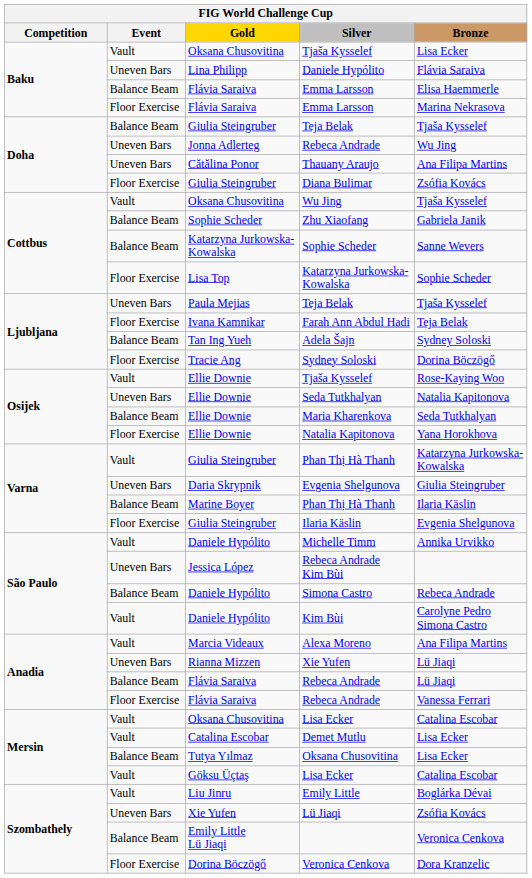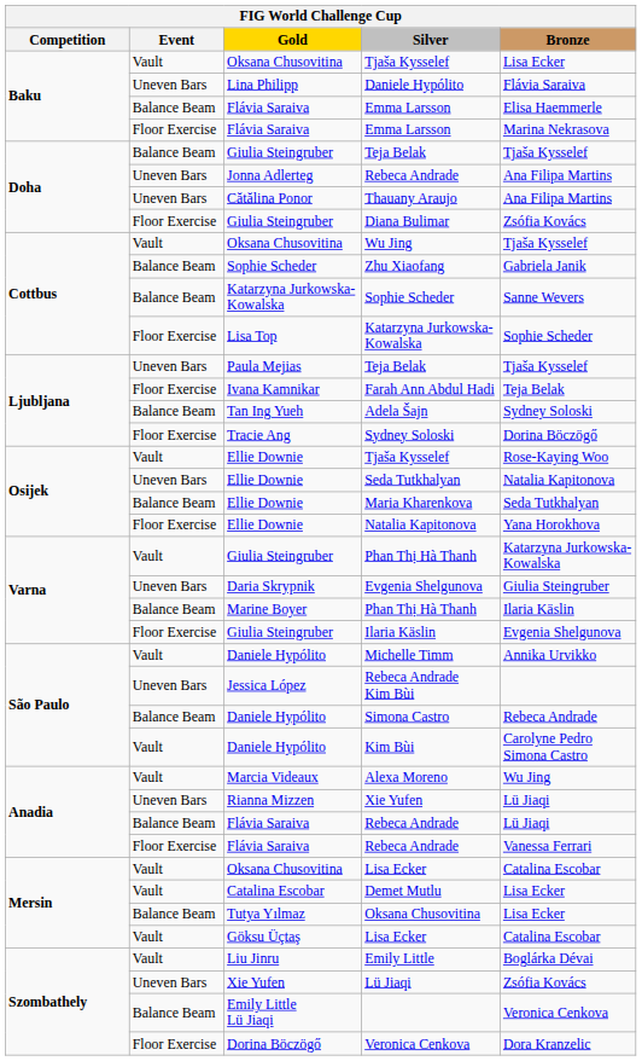 <table class="wikitable" style="width:80%;">
 <tr>
 <th colspan=5>FIG World Challenge Cup</th>
 </tr>
 <tr>
 <th style="text-align:center; width:5%;">Competition</th>
 <th style="text-align:center; width:5%;">Event</th>
 <td style="text-align:center; width:8%; background:gold;"><strong>Gold</strong></td>
 <td style="text-align:center; width:8%; background:silver;"><strong>Silver</strong></td>
 <td style="text-align:center; width:8%; background:#c96;"><strong>Bronze</strong></td>
 </tr>
 <tr>
 <td rowspan=4> <strong>Baku</strong></td>
 <td>Vault</td>
 <td> <a href='#'>Oksana Chusovitina</a></td>
 <td> <a href='#'>Tjaša Kysselef</a></td>
 <td> <a href='#'>Lisa Ecker</a></td>
 </tr>
 <tr>
 <td>Uneven Bars</td>
 <td> <a href='#'>Lina Philipp</a></td>
 <td> <a href='#'>Daniele Hypólito</a></td>
 <td> <a href='#'>Flávia Saraiva</a></td>
 </tr>
 <tr>
 <td>Balance Beam</td>
 <td> <a href='#'>Flávia Saraiva</a></td>
 <td> <a href='#'>Emma Larsson</a></td>
 <td> <a href='#'>Elisa Haemmerle</a></td>
 </tr>
 <tr>
 <td>Floor Exercise</td>
 <td> <a href='#'>Flávia Saraiva</a></td>
 <td> <a href='#'>Emma Larsson</a></td>
 <td> <a href='#'>Marina Nekrasova</a></td>
 </tr>
 <tr>
 <td rowspan=4> <strong>Doha</strong></td>
 <td>Balance Beam</td>
 <td> <a href='#'>Giulia Steingruber</a></td>
 <td> <a href='#'>Teja Belak</a></td>
 <td> <a href='#'>Tjaša Kysselef</a></td>
 </tr>
 <tr>
 <td>Uneven Bars</td>
 <td> <a href='#'>Jonna Adlerteg</a></td>
 <td> <a href='#'>Rebeca Andrade</a></td>
-<td> <a href='#'>Wu Jing</a></td>
+<td> <a href='#'>Ana Filipa Martins</a></td>
 </tr>
 <tr>
 <td>Uneven Bars</td>
 <td> <a href='#'>Cătălina Ponor</a></td>
 <td> <a href='#'>Thauany Araujo</a></td>
 <td> <a href='#'>Ana Filipa Martins</a></td>
 </tr>
 <tr>
 <td>Floor Exercise</td>
 <td> <a href='#'>Giulia Steingruber</a></td>
 <td> <a href='#'>Diana Bulimar</a></td>
 <td> <a href='#'>Zsófia Kovács</a></td>
 </tr>
 <tr>
 <td rowspan=4> <strong>Cottbus</strong></td>
 <td>Vault</td>
 <td> <a href='#'>Oksana Chusovitina</a></td>
 <td> <a href='#'>Wu Jing</a></td>
 <td> <a href='#'>Tjaša Kysselef</a></td>
 </tr>
 <tr>
 <td>Balance Beam</td>
 <td> <a href='#'>Sophie Scheder</a></td>
 <td> <a href='#'>Zhu Xiaofang</a></td>
 <td> <a href='#'>Gabriela Janik</a></td>
 </tr>
 <tr>
 <td>Balance Beam</td>
 <td> <a href='#'>Katarzyna Jurkowska-Kowalska</a></td>
 <td> <a href='#'>Sophie Scheder</a></td>
 <td> <a href='#'>Sanne Wevers</a></td>
 </tr>
 <tr>
 <td>Floor Exercise</td>
 <td> <a href='#'>Lisa Top</a></td>
 <td> <a href='#'>Katarzyna Jurkowska-Kowalska</a></td>
 <td> <a href='#'>Sophie Scheder</a></td>
 </tr>
 <tr>
 <td rowspan=4> <strong>Ljubljana</strong></td>
 <td>Uneven Bars</td>
 <td> <a href='#'>Paula Mejias</a></td>
 <td> <a href='#'>Teja Belak</a></td>
 <td> <a href='#'>Tjaša Kysselef</a></td>
 </tr>
 <tr>
 <td>Floor Exercise</td>
 <td> <a href='#'>Ivana Kamnikar</a></td>
 <td> <a href='#'>Farah Ann Abdul Hadi</a></td>
 <td> <a href='#'>Teja Belak</a></td>
 </tr>
 <tr>
 <td>Balance Beam</td>
 <td> <a href='#'>Tan Ing Yueh</a></td>
 <td> <a href='#'>Adela Šajn</a></td>
 <td> <a href='#'>Sydney Soloski</a></td>
 </tr>
 <tr>
 <td>Floor Exercise</td>
 <td> <a href='#'>Tracie Ang</a></td>
 <td> <a href='#'>Sydney Soloski</a></td>
 <td> <a href='#'>Dorina Böczögő</a></td>
 </tr>
 <tr>
 <td rowspan=4> <strong>Osijek</strong></td>
 <td>Vault</td>
 <td> <a href='#'>Ellie Downie</a></td>
 <td> <a href='#'>Tjaša Kysselef</a></td>
 <td> <a href='#'>Rose-Kaying Woo</a></td>
 </tr>
 <tr>
 <td>Uneven Bars</td>
 <td> <a href='#'>Ellie Downie</a></td>
 <td> <a href='#'>Seda Tutkhalyan</a></td>
 <td> <a href='#'>Natalia Kapitonova</a></td>
 </tr>
 <tr>
 <td>Balance Beam</td>
 <td> <a href='#'>Ellie Downie</a></td>
 <td> <a href='#'>Maria Kharenkova</a></td>
 <td> <a href='#'>Seda Tutkhalyan</a></td>
 </tr>
 <tr>
 <td>Floor Exercise</td>
 <td> <a href='#'>Ellie Downie</a></td>
 <td> <a href='#'>Natalia Kapitonova</a></td>
 <td> <a href='#'>Yana Horokhova</a></td>
 </tr>
 <tr>
 <td rowspan=4> <strong>Varna</strong></td>
 <td>Vault</td>
 <td> <a href='#'>Giulia Steingruber</a></td>
 <td> <a href='#'>Phan Thị Hà Thanh</a></td>
 <td> <a href='#'>Katarzyna Jurkowska-Kowalska</a></td>
 </tr>
 <tr>
 <td>Uneven Bars</td>
 <td> <a href='#'>Daria Skrypnik</a></td>
 <td> <a href='#'>Evgenia Shelgunova</a></td>
 <td> <a href='#'>Giulia Steingruber</a></td>
 </tr>
 <tr>
 <td>Balance Beam</td>
 <td> <a href='#'>Marine Boyer</a></td>
 <td> <a href='#'>Phan Thị Hà Thanh</a></td>
 <td> <a href='#'>Ilaria Käslin</a></td>
 </tr>
 <tr>
 <td>Floor Exercise</td>
 <td> <a href='#'>Giulia Steingruber</a></td>
 <td> <a href='#'>Ilaria Käslin</a></td>
 <td> <a href='#'>Evgenia Shelgunova</a></td>
 </tr>
 <tr>
 <td rowspan=4> <strong>São Paulo</strong></td>
 <td>Vault</td>
 <td> <a href='#'>Daniele Hypólito</a></td>
 <td> <a href='#'>Michelle Timm</a></td>
 <td> <a href='#'>Annika Urvikko</a></td>
 </tr>
 <tr>
 <td>Uneven Bars</td>
 <td> <a href='#'>Jessica López</a></td>
 <td> <a href='#'>Rebeca Andrade</a> <br>  <a href='#'>Kim Bùi</a></td>
 <td></td>
 </tr>
 <tr>
 <td>Balance Beam</td>
 <td> <a href='#'>Daniele Hypólito</a></td>
 <td> <a href='#'>Simona Castro</a></td>
 <td> <a href='#'>Rebeca Andrade</a></td>
 </tr>
 <tr>
 <td>Vault</td>
 <td> <a href='#'>Daniele Hypólito</a></td>
 <td> <a href='#'>Kim Bùi</a></td>
 <td> <a href='#'>Carolyne Pedro</a><br> <a href='#'>Simona Castro</a></td>
 </tr>
 <tr>
 <td rowspan=4> <strong>Anadia</strong></td>
 <td>Vault</td>
 <td> <a href='#'>Marcia Videaux</a></td>
 <td> <a href='#'>Alexa Moreno</a></td>
-<td> <a href='#'>Ana Filipa Martins</a></td>
+<td> <a href='#'>Wu Jing</a></td>
 </tr>
 <tr>
 <td>Uneven Bars</td>
 <td> <a href='#'>Rianna Mizzen</a></td>
 <td> <a href='#'>Xie Yufen</a></td>
 <td> <a href='#'>Lü Jiaqi</a></td>
 </tr>
 <tr>
 <td>Balance Beam</td>
 <td> <a href='#'>Flávia Saraiva</a></td>
 <td> <a href='#'>Rebeca Andrade</a></td>
 <td> <a href='#'>Lü Jiaqi</a></td>
 </tr>
 <tr>
 <td>Floor Exercise</td>
 <td> <a href='#'>Flávia Saraiva</a></td>
 <td> <a href='#'>Rebeca Andrade</a></td>
 <td> <a href='#'>Vanessa Ferrari</a></td>
 </tr>
 <tr>
 <td rowspan=4> <strong>Mersin</strong></td>
 <td>Vault</td>
 <td> <a href='#'>Oksana Chusovitina</a></td>
 <td> <a href='#'>Lisa Ecker</a></td>
 <td> <a href='#'>Catalina Escobar</a></td>
 </tr>
 <tr>
 <td>Vault</td>
 <td> <a href='#'>Catalina Escobar</a></td>
 <td> <a href='#'>Demet Mutlu</a></td>
 <td> <a href='#'>Lisa Ecker</a></td>
 </tr>
 <tr>
 <td>Balance Beam</td>
 <td> <a href='#'>Tutya Yılmaz</a></td>
 <td> <a href='#'>Oksana Chusovitina</a></td>
 <td> <a href='#'>Lisa Ecker</a></td>
 </tr>
 <tr>
 <td>Vault</td>
 <td> <a href='#'>Göksu Üçtaş</a></td>
 <td> <a href='#'>Lisa Ecker</a></td>
 <td> <a href='#'>Catalina Escobar</a></td>
 </tr>
 <tr>
 <td rowspan=4> <strong>Szombathely</strong></td>
 <td>Vault</td>
 <td> <a href='#'>Liu Jinru</a></td>
 <td> <a href='#'>Emily Little</a></td>
 <td> <a href='#'>Boglárka Dévai</a></td>
 </tr>
 <tr>
 <td>Uneven Bars</td>
 <td> <a href='#'>Xie Yufen</a></td>
 <td> <a href='#'>Lü Jiaqi</a></td>
 <td> <a href='#'>Zsófia Kovács</a></td>
 </tr>
 <tr>
 <td>Balance Beam</td>
 <td> <a href='#'>Emily Little</a> <br>  <a href='#'>Lü Jiaqi</a></td>
 <td></td>
 <td> <a href='#'>Veronica Cenkova</a></td>
 </tr>
 <tr>
 <td>Floor Exercise</td>
 <td> <a href='#'>Dorina Böczögő</a></td>
 <td> <a href='#'>Veronica Cenkova</a></td>
 <td> <a href='#'>Dora Kranzelic</a></td>
 </tr>
 </table>
